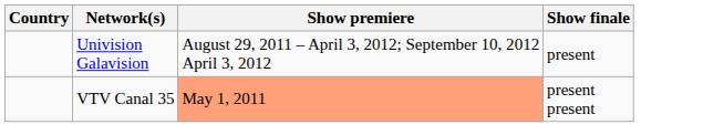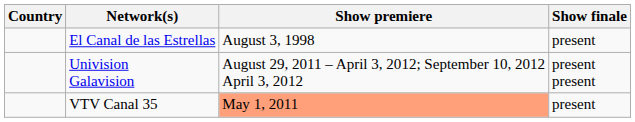 <table class="wikitable">
 <tr>
 <th>Country</th>
 <th>Network(s)</th>
 <th>Show premiere</th>
 <th>Show finale</th>
 </tr>
 <tr>
 <td></td>
+<td><a href='#'>El Canal de las Estrellas</a></td>
+<td>August 3, 1998</td>
+<td>present</td>
+</tr>
+<tr>
+<td></td>
 <td><a href='#'>Univision</a><br><a href='#'>Galavision</a></td>
 <td>August 29, 2011 –  April 3, 2012; September 10, 2012<br> April 3, 2012</td>
-<td>present</td>
+<td>present<br>present</td>
 </tr>
 <tr>
 <td></td>
 <td>VTV Canal 35</td>
 <td style="background: lightsalmon;">May 1, 2011</td>
-<td>present<br>present</td>
+<td>present</td>
 </tr>
 </table>
